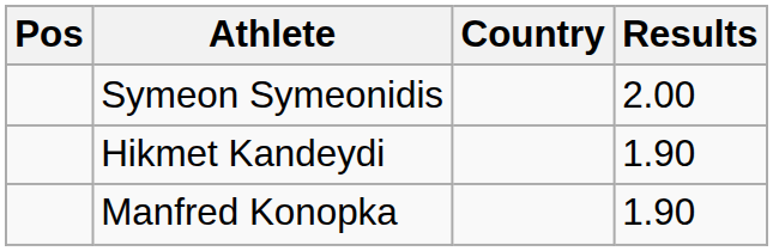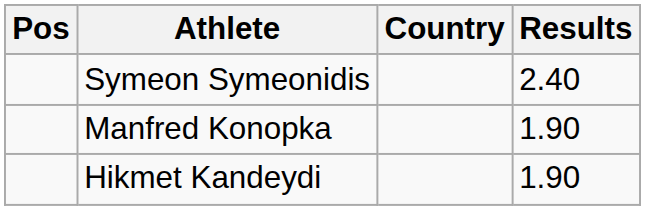 <table class="wikitable">
 <tr>
 <th>Pos</th>
 <th>Athlete</th>
 <th>Country</th>
 <th>Results</th>
 </tr>
 <tr>
 <td align="center"></td>
 <td>Symeon Symeonidis</td>
 <td></td>
-<td>2.00</td>
+<td>2.40</td>
+</tr>
+<tr>
+<td align="center"></td>
+<td>Manfred Konopka</td>
+<td></td>
+<td>1.90</td>
 </tr>
 <tr>
 <td align="center"></td>
 <td>Hikmet Kandeydi</td>
 <td></td>
 <td>1.90</td>
 </tr>
-<tr>
-<td align="center"></td>
-<td>Manfred Konopka</td>
-<td></td>
-<td>1.90</td>
-</tr>
 </table>
